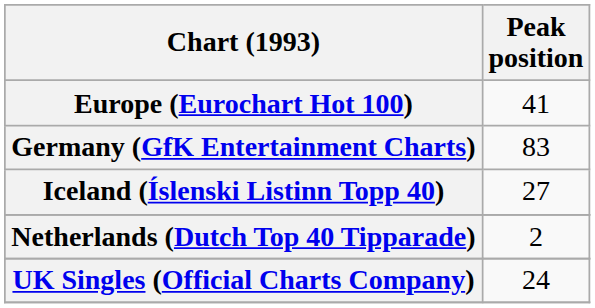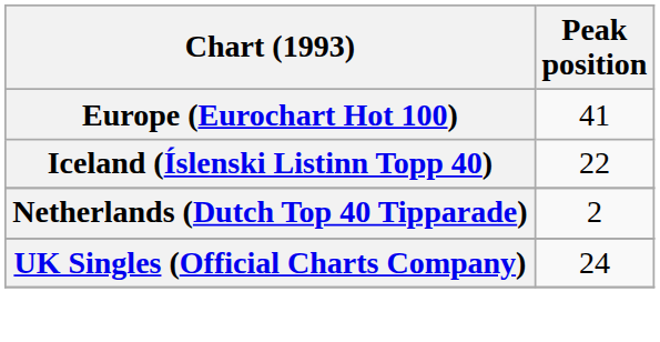 <table class="wikitable sortable plainrowheaders">
 <tr>
 <th scope="col">Chart (1993)</th>
 <th scope="col">Peak<br>position</th>
 </tr>
 <tr>
 <th scope="row">Europe (<a href='#'>Eurochart Hot 100</a>)</th>
 <td align="center">41</td>
 </tr>
 <tr>
-<th scope="row">Germany (<a href='#'>GfK Entertainment Charts</a>)</th>
-<td align="center">83</td>
-</tr>
-<tr>
 <th scope="row">Iceland (<a href='#'>Íslenski Listinn Topp 40</a>)</th>
-<td align="center">27</td>
+<td align="center">22</td>
 </tr>
 <tr>
 </tr>
 <tr>
 <th scope="row">Netherlands (<a href='#'>Dutch Top 40 Tipparade</a>)</th>
 <td align="center">2</td>
 </tr>
 <tr>
 </tr>
 <tr>
 <th scope="row"><a href='#'>UK Singles</a> (<a href='#'>Official Charts Company</a>)</th>
 <td align="center">24</td>
 </tr>
 <tr>
 </tr>
 </table>
